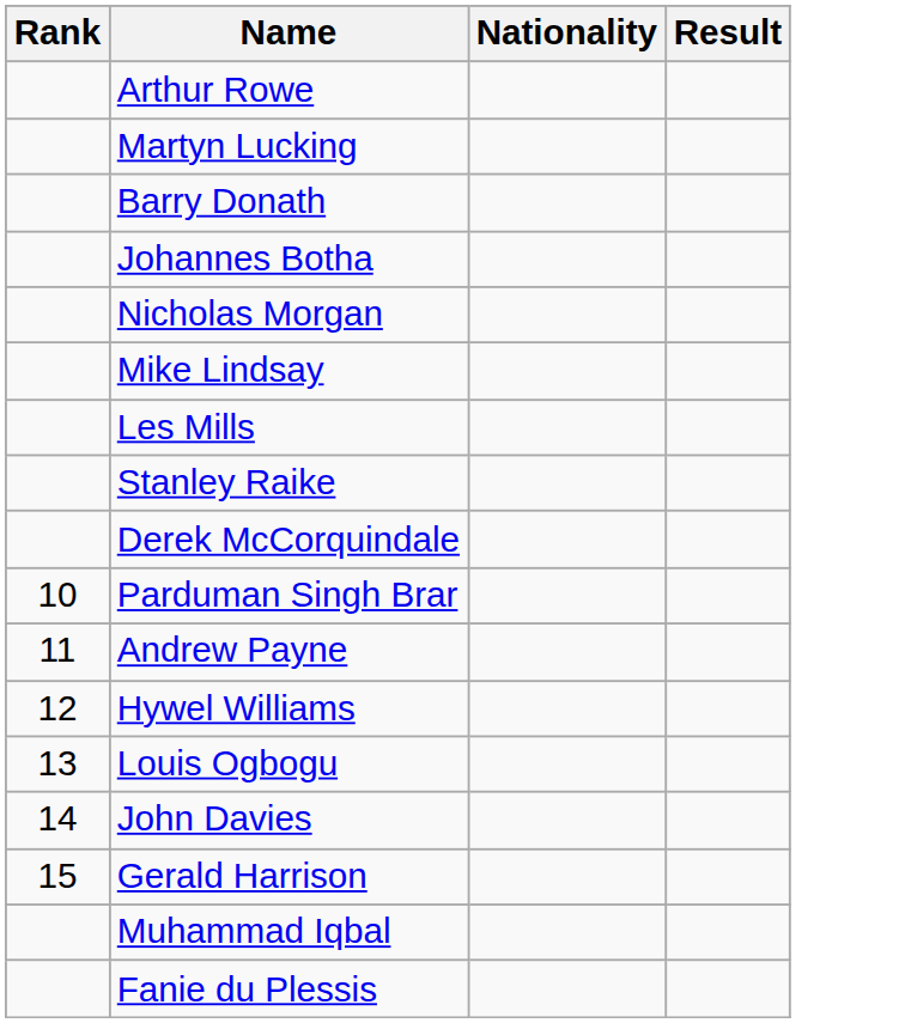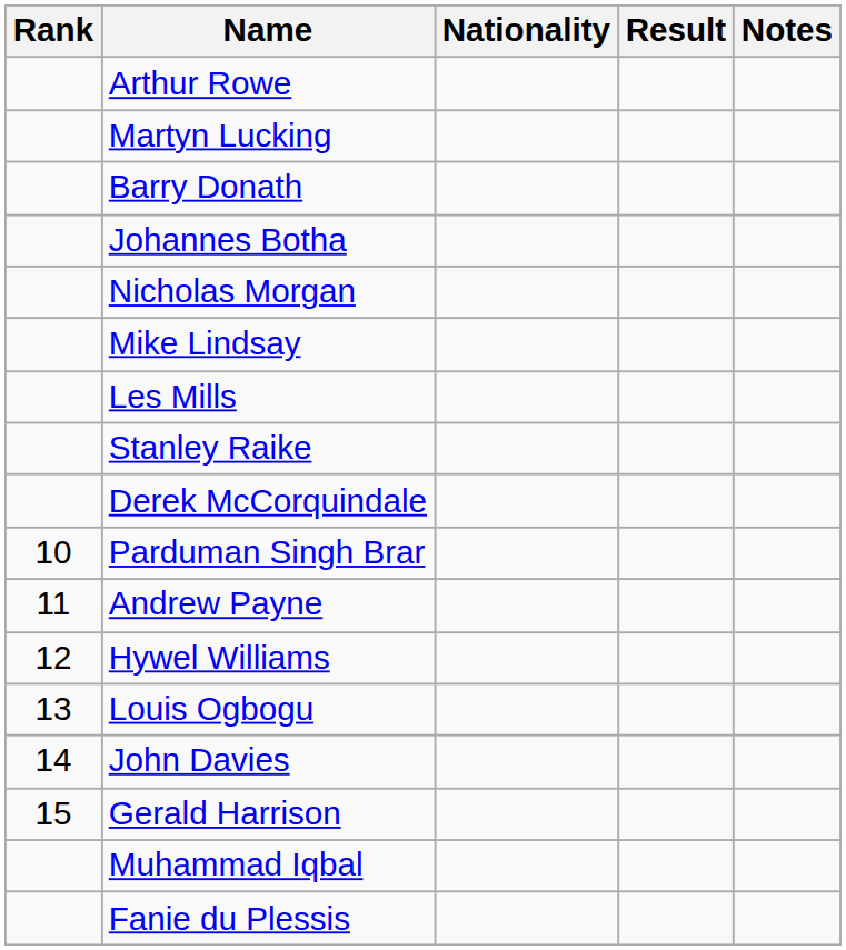 <table class="wikitable sortable" style=" text-align:center">
 <tr>
 <th>Rank</th>
 <th>Name</th>
 <th>Nationality</th>
 <th>Result</th>
+<th>Notes</th>
 </tr>
 <tr>
 <td></td>
 <td align=left><a href='#'>Arthur Rowe</a></td>
 <td align=left></td>
+<td></td>
 <td></td>
 </tr>
 <tr>
 <td></td>
 <td align=left><a href='#'>Martyn Lucking</a></td>
 <td align=left></td>
 <td></td>
+<td></td>
 </tr>
 <tr>
 <td></td>
 <td align=left><a href='#'>Barry Donath</a></td>
 <td align=left></td>
+<td></td>
 <td></td>
 </tr>
 <tr>
 <td></td>
 <td align=left><a href='#'>Johannes Botha</a></td>
 <td align=left></td>
 <td></td>
+<td></td>
 </tr>
 <tr>
 <td></td>
 <td align=left><a href='#'>Nicholas Morgan</a></td>
 <td align=left></td>
+<td></td>
 <td></td>
 </tr>
 <tr>
 <td></td>
 <td align=left><a href='#'>Mike Lindsay</a></td>
 <td align=left></td>
 <td></td>
+<td></td>
 </tr>
 <tr>
 <td></td>
 <td align=left><a href='#'>Les Mills</a></td>
 <td align=left></td>
+<td></td>
 <td></td>
 </tr>
 <tr>
 <td></td>
 <td align=left><a href='#'>Stanley Raike</a></td>
 <td align=left></td>
 <td></td>
+<td></td>
 </tr>
 <tr>
 <td></td>
 <td align=left><a href='#'>Derek McCorquindale</a></td>
 <td align=left></td>
+<td></td>
 <td></td>
 </tr>
 <tr>
 <td>10</td>
 <td align=left><a href='#'>Parduman Singh Brar</a></td>
 <td align=left></td>
 <td></td>
+<td></td>
 </tr>
 <tr>
 <td>11</td>
 <td align=left><a href='#'>Andrew Payne</a></td>
 <td align=left></td>
+<td></td>
 <td></td>
 </tr>
 <tr>
 <td>12</td>
 <td align=left><a href='#'>Hywel Williams</a></td>
 <td align=left></td>
 <td></td>
+<td></td>
 </tr>
 <tr>
 <td>13</td>
 <td align=left><a href='#'>Louis Ogbogu</a></td>
 <td align=left></td>
+<td></td>
 <td></td>
 </tr>
 <tr>
 <td>14</td>
 <td align=left><a href='#'>John Davies</a></td>
 <td align=left></td>
 <td></td>
+<td></td>
 </tr>
 <tr>
 <td>15</td>
 <td align=left><a href='#'>Gerald Harrison</a></td>
 <td align=left></td>
+<td></td>
 <td></td>
 </tr>
 <tr>
 <td></td>
 <td align=left><a href='#'>Muhammad Iqbal</a></td>
 <td align=left></td>
 <td></td>
+<td></td>
 </tr>
 <tr>
 <td></td>
 <td align=left><a href='#'>Fanie du Plessis</a></td>
 <td align=left></td>
 <td></td>
+<td></td>
 </tr>
 </table>
